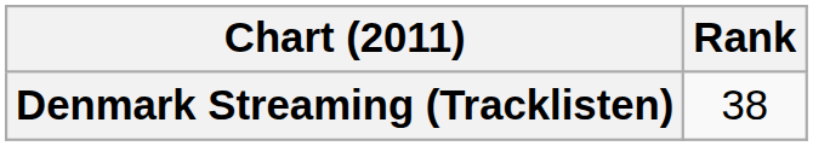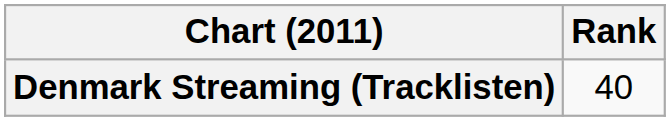 <table class="wikitable plainrowheaders" border="1">
 <tr>
 <th scope="col">Chart (2011)</th>
 <th scope="col">Rank</th>
 </tr>
 <tr>
 <th scope="row">Denmark Streaming (Tracklisten)</th>
-<td style="text-align:center;">38</td>
+<td style="text-align:center;">40</td>
 </tr>
 </table>
